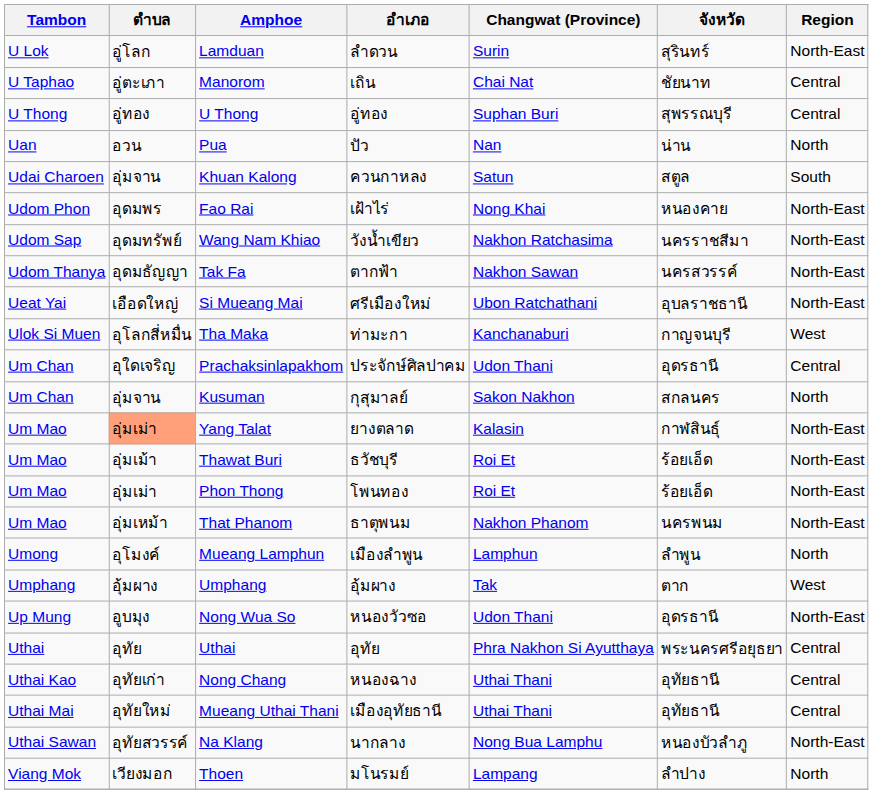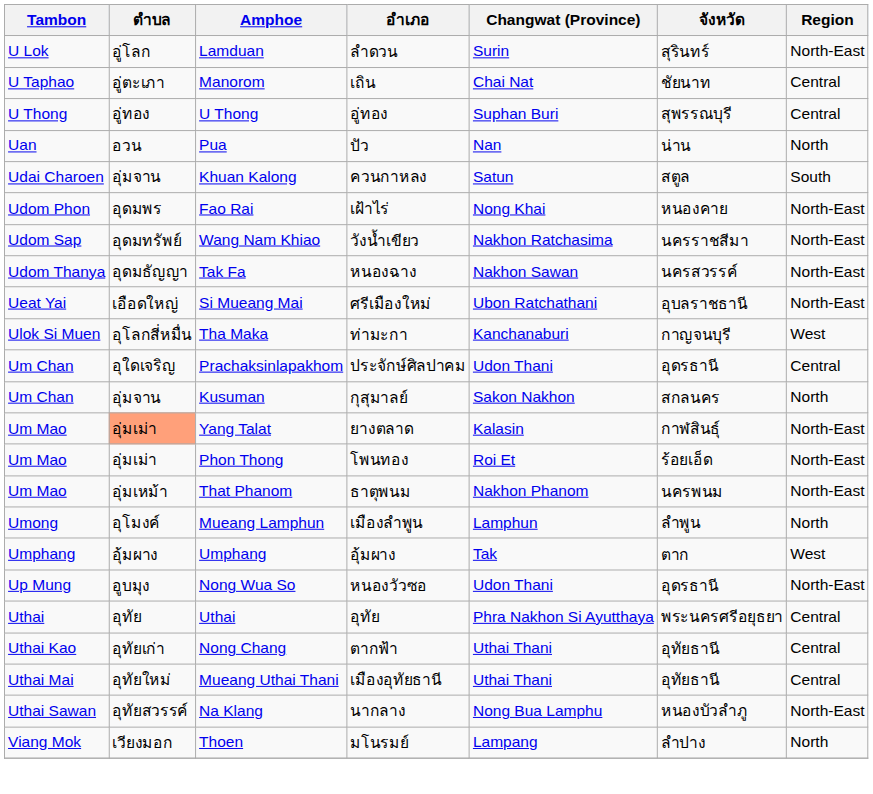 <table class="wikitable sortable">
 <tr align=center style="background:#d8edff">
 <th><a href='#'>Tambon</a></th>
 <th>ตำบล</th>
 <th><a href='#'>Amphoe</a></th>
 <th>อำเภอ</th>
 <th>Changwat (Province)</th>
 <th>จังหวัด</th>
 <th>Region</th>
 </tr>
 <tr>
 <td><a href='#'>U Lok</a></td>
 <td>อู่โลก</td>
 <td><a href='#'>Lamduan</a></td>
 <td>ลำดวน</td>
 <td><a href='#'>Surin</a></td>
 <td>สุรินทร์</td>
 <td>North-East</td>
 </tr>
 <tr>
 <td><a href='#'>U Taphao</a></td>
 <td>อู่ตะเภา</td>
 <td><a href='#'>Manorom</a></td>
 <td>เถิน</td>
 <td><a href='#'>Chai Nat</a></td>
 <td>ชัยนาท</td>
 <td>Central</td>
 </tr>
 <tr>
 <td><a href='#'>U Thong</a></td>
 <td>อู่ทอง</td>
 <td><a href='#'>U Thong</a></td>
 <td>อู่ทอง</td>
 <td><a href='#'>Suphan Buri</a></td>
 <td>สุพรรณบุรี</td>
 <td>Central</td>
 </tr>
 <tr>
 <td><a href='#'>Uan</a></td>
 <td>อวน</td>
 <td><a href='#'>Pua</a></td>
 <td>ปัว</td>
 <td><a href='#'>Nan</a></td>
 <td>น่าน</td>
 <td>North</td>
 </tr>
 <tr>
 <td><a href='#'>Udai Charoen</a></td>
 <td>อุ่มจาน</td>
 <td><a href='#'>Khuan Kalong</a></td>
 <td>ควนกาหลง</td>
 <td><a href='#'>Satun</a></td>
 <td>สตูล</td>
 <td>South</td>
 </tr>
 <tr>
 <td><a href='#'>Udom Phon</a></td>
 <td>อุดมพร</td>
 <td><a href='#'>Fao Rai</a></td>
 <td>เฝ้าไร่</td>
 <td><a href='#'>Nong Khai</a></td>
 <td>หนองคาย</td>
 <td>North-East</td>
 </tr>
 <tr>
 <td><a href='#'>Udom Sap</a></td>
 <td>อุดมทรัพย์</td>
 <td><a href='#'>Wang Nam Khiao</a></td>
 <td>วังน้ำเขียว</td>
 <td><a href='#'>Nakhon Ratchasima</a></td>
 <td>นครราชสีมา</td>
 <td>North-East</td>
 </tr>
 <tr>
 <td><a href='#'>Udom Thanya</a></td>
 <td>อุดมธัญญา</td>
 <td><a href='#'>Tak Fa</a></td>
-<td>ตากฟ้า</td>
+<td>หนองฉาง</td>
 <td><a href='#'>Nakhon Sawan</a></td>
 <td>นครสวรรค์</td>
 <td>North-East</td>
 </tr>
 <tr>
 <td><a href='#'>Ueat Yai</a></td>
 <td>เอือดใหญ่</td>
 <td><a href='#'>Si Mueang Mai</a></td>
 <td>ศรีเมืองใหม่</td>
 <td><a href='#'>Ubon Ratchathani</a></td>
 <td>อุบลราชธานี</td>
 <td>North-East</td>
 </tr>
 <tr>
 <td><a href='#'>Ulok Si Muen</a></td>
 <td>อุโลกสี่หมื่น</td>
 <td><a href='#'>Tha Maka</a></td>
 <td>ท่ามะกา</td>
 <td><a href='#'>Kanchanaburi</a></td>
 <td>กาญจนบุรี</td>
 <td>West</td>
 </tr>
 <tr>
 <td><a href='#'>Um Chan</a></td>
 <td>อุใดเจริญ</td>
 <td><a href='#'>Prachaksinlapakhom</a></td>
 <td>ประจักษ์ศิลปาคม</td>
 <td><a href='#'>Udon Thani</a></td>
 <td>อุดรธานี</td>
 <td>Central</td>
 </tr>
 <tr>
 <td><a href='#'>Um Chan</a></td>
 <td>อุ่มจาน</td>
 <td><a href='#'>Kusuman</a></td>
 <td>กุสุมาลย์</td>
 <td><a href='#'>Sakon Nakhon</a></td>
 <td>สกลนคร</td>
 <td>North</td>
 </tr>
 <tr>
 <td><a href='#'>Um Mao</a></td>
 <td style="background: lightsalmon;">อุ่มเม่า</td>
 <td><a href='#'>Yang Talat</a></td>
 <td>ยางตลาด</td>
 <td><a href='#'>Kalasin</a></td>
 <td>กาฬสินธุ์</td>
-<td>North-East</td>
-</tr>
-<tr>
-<td><a href='#'>Um Mao</a></td>
-<td>อุ่มเม้า</td>
-<td><a href='#'>Thawat Buri</a></td>
-<td>ธวัชบุรี</td>
-<td><a href='#'>Roi Et</a></td>
-<td>ร้อยเอ็ด</td>
 <td>North-East</td>
 </tr>
 <tr>
 <td><a href='#'>Um Mao</a></td>
 <td>อุ่มเม่า</td>
 <td><a href='#'>Phon Thong</a></td>
 <td>โพนทอง</td>
 <td><a href='#'>Roi Et</a></td>
 <td>ร้อยเอ็ด</td>
 <td>North-East</td>
 </tr>
 <tr>
 <td><a href='#'>Um Mao</a></td>
 <td>อุ่มเหม้า</td>
 <td><a href='#'>That Phanom</a></td>
 <td>ธาตุพนม</td>
 <td><a href='#'>Nakhon Phanom</a></td>
 <td>นครพนม</td>
 <td>North-East</td>
 </tr>
 <tr>
 <td><a href='#'>Umong</a></td>
 <td>อุโมงค์</td>
 <td><a href='#'>Mueang Lamphun</a></td>
 <td>เมืองลำพูน</td>
 <td><a href='#'>Lamphun</a></td>
 <td>ลำพูน</td>
 <td>North</td>
 </tr>
 <tr>
 <td><a href='#'>Umphang</a></td>
 <td>อุ้มผาง</td>
 <td><a href='#'>Umphang</a></td>
 <td>อุ้มผาง</td>
 <td><a href='#'>Tak</a></td>
 <td>ตาก</td>
 <td>West</td>
 </tr>
 <tr>
 <td><a href='#'>Up Mung</a></td>
 <td>อูบมุง</td>
 <td><a href='#'>Nong Wua So</a></td>
 <td>หนองวัวซอ</td>
 <td><a href='#'>Udon Thani</a></td>
 <td>อุดรธานี</td>
 <td>North-East</td>
 </tr>
 <tr>
 <td><a href='#'>Uthai</a></td>
 <td>อุทัย</td>
 <td><a href='#'>Uthai</a></td>
 <td>อุทัย</td>
 <td><a href='#'>Phra Nakhon Si Ayutthaya</a></td>
 <td>พระนครศรีอยุธยา</td>
 <td>Central</td>
 </tr>
 <tr>
 <td><a href='#'>Uthai Kao</a></td>
 <td>อุทัยเก่า</td>
 <td><a href='#'>Nong Chang</a></td>
-<td>หนองฉาง</td>
+<td>ตากฟ้า</td>
 <td><a href='#'>Uthai Thani</a></td>
 <td>อุทัยธานี</td>
 <td>Central</td>
 </tr>
 <tr>
 <td><a href='#'>Uthai Mai</a></td>
 <td>อุทัยใหม่</td>
 <td><a href='#'>Mueang Uthai Thani</a></td>
 <td>เมืองอุทัยธานี</td>
 <td><a href='#'>Uthai Thani</a></td>
 <td>อุทัยธานี</td>
 <td>Central</td>
 </tr>
 <tr>
 <td><a href='#'>Uthai Sawan</a></td>
 <td>อุทัยสวรรค์</td>
 <td><a href='#'>Na Klang</a></td>
 <td>นากลาง</td>
 <td><a href='#'>Nong Bua Lamphu</a></td>
 <td>หนองบัวลำภู</td>
 <td>North-East</td>
 </tr>
 <tr>
 <td><a href='#'>Viang Mok</a></td>
 <td>เวียงมอก</td>
 <td><a href='#'>Thoen</a></td>
 <td>มโนรมย์</td>
 <td><a href='#'>Lampang</a></td>
 <td>ลำปาง</td>
 <td>North</td>
 </tr>
 <tr>
 </tr>
 </table>
